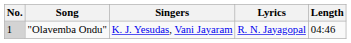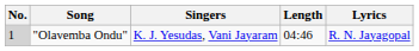 <table class="wikitable">
 <tr>
 <th scope="col">No.</th>
 <th scope="col">Song</th>
 <th scope="col">Singers</th>
+<th scope="col">Length</th>
 <th scope="col">Lyrics</th>
-<th scope="col">Length</th>
 </tr>
 <tr>
 <td style="background: lightgrey;">1</td>
 <td>"Olavemba Ondu"</td>
 <td><a href='#'>K. J. Yesudas</a>, <a href='#'>Vani Jayaram</a></td>
+<td>04:46</td>
 <td><a href='#'>R. N. Jayagopal</a></td>
-<td>04:46</td>
 </tr>
 </table>
